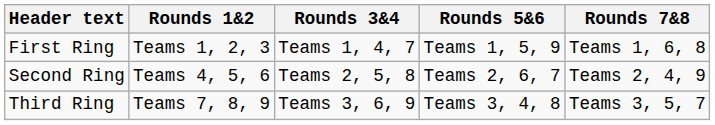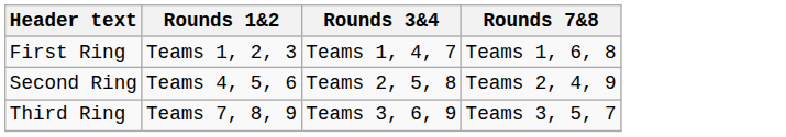 <table class="wikitable">
 <tr>
 <th>Header text</th>
 <th>Rounds 1&2</th>
 <th>Rounds 3&4</th>
-<th>Rounds 5&6</th>
 <th>Rounds 7&8</th>
 </tr>
 <tr>
 <td>First Ring</td>
 <td>Teams 1, 2, 3</td>
 <td>Teams 1, 4, 7</td>
-<td>Teams 1, 5, 9</td>
 <td>Teams 1, 6, 8</td>
 </tr>
 <tr>
 <td>Second Ring</td>
 <td>Teams 4, 5, 6</td>
 <td>Teams 2, 5, 8</td>
-<td>Teams 2, 6, 7</td>
 <td>Teams 2, 4, 9</td>
 </tr>
 <tr>
 <td>Third Ring</td>
 <td>Teams 7, 8, 9</td>
 <td>Teams 3, 6, 9</td>
-<td>Teams 3, 4, 8</td>
 <td>Teams 3, 5, 7</td>
 </tr>
 </table>
